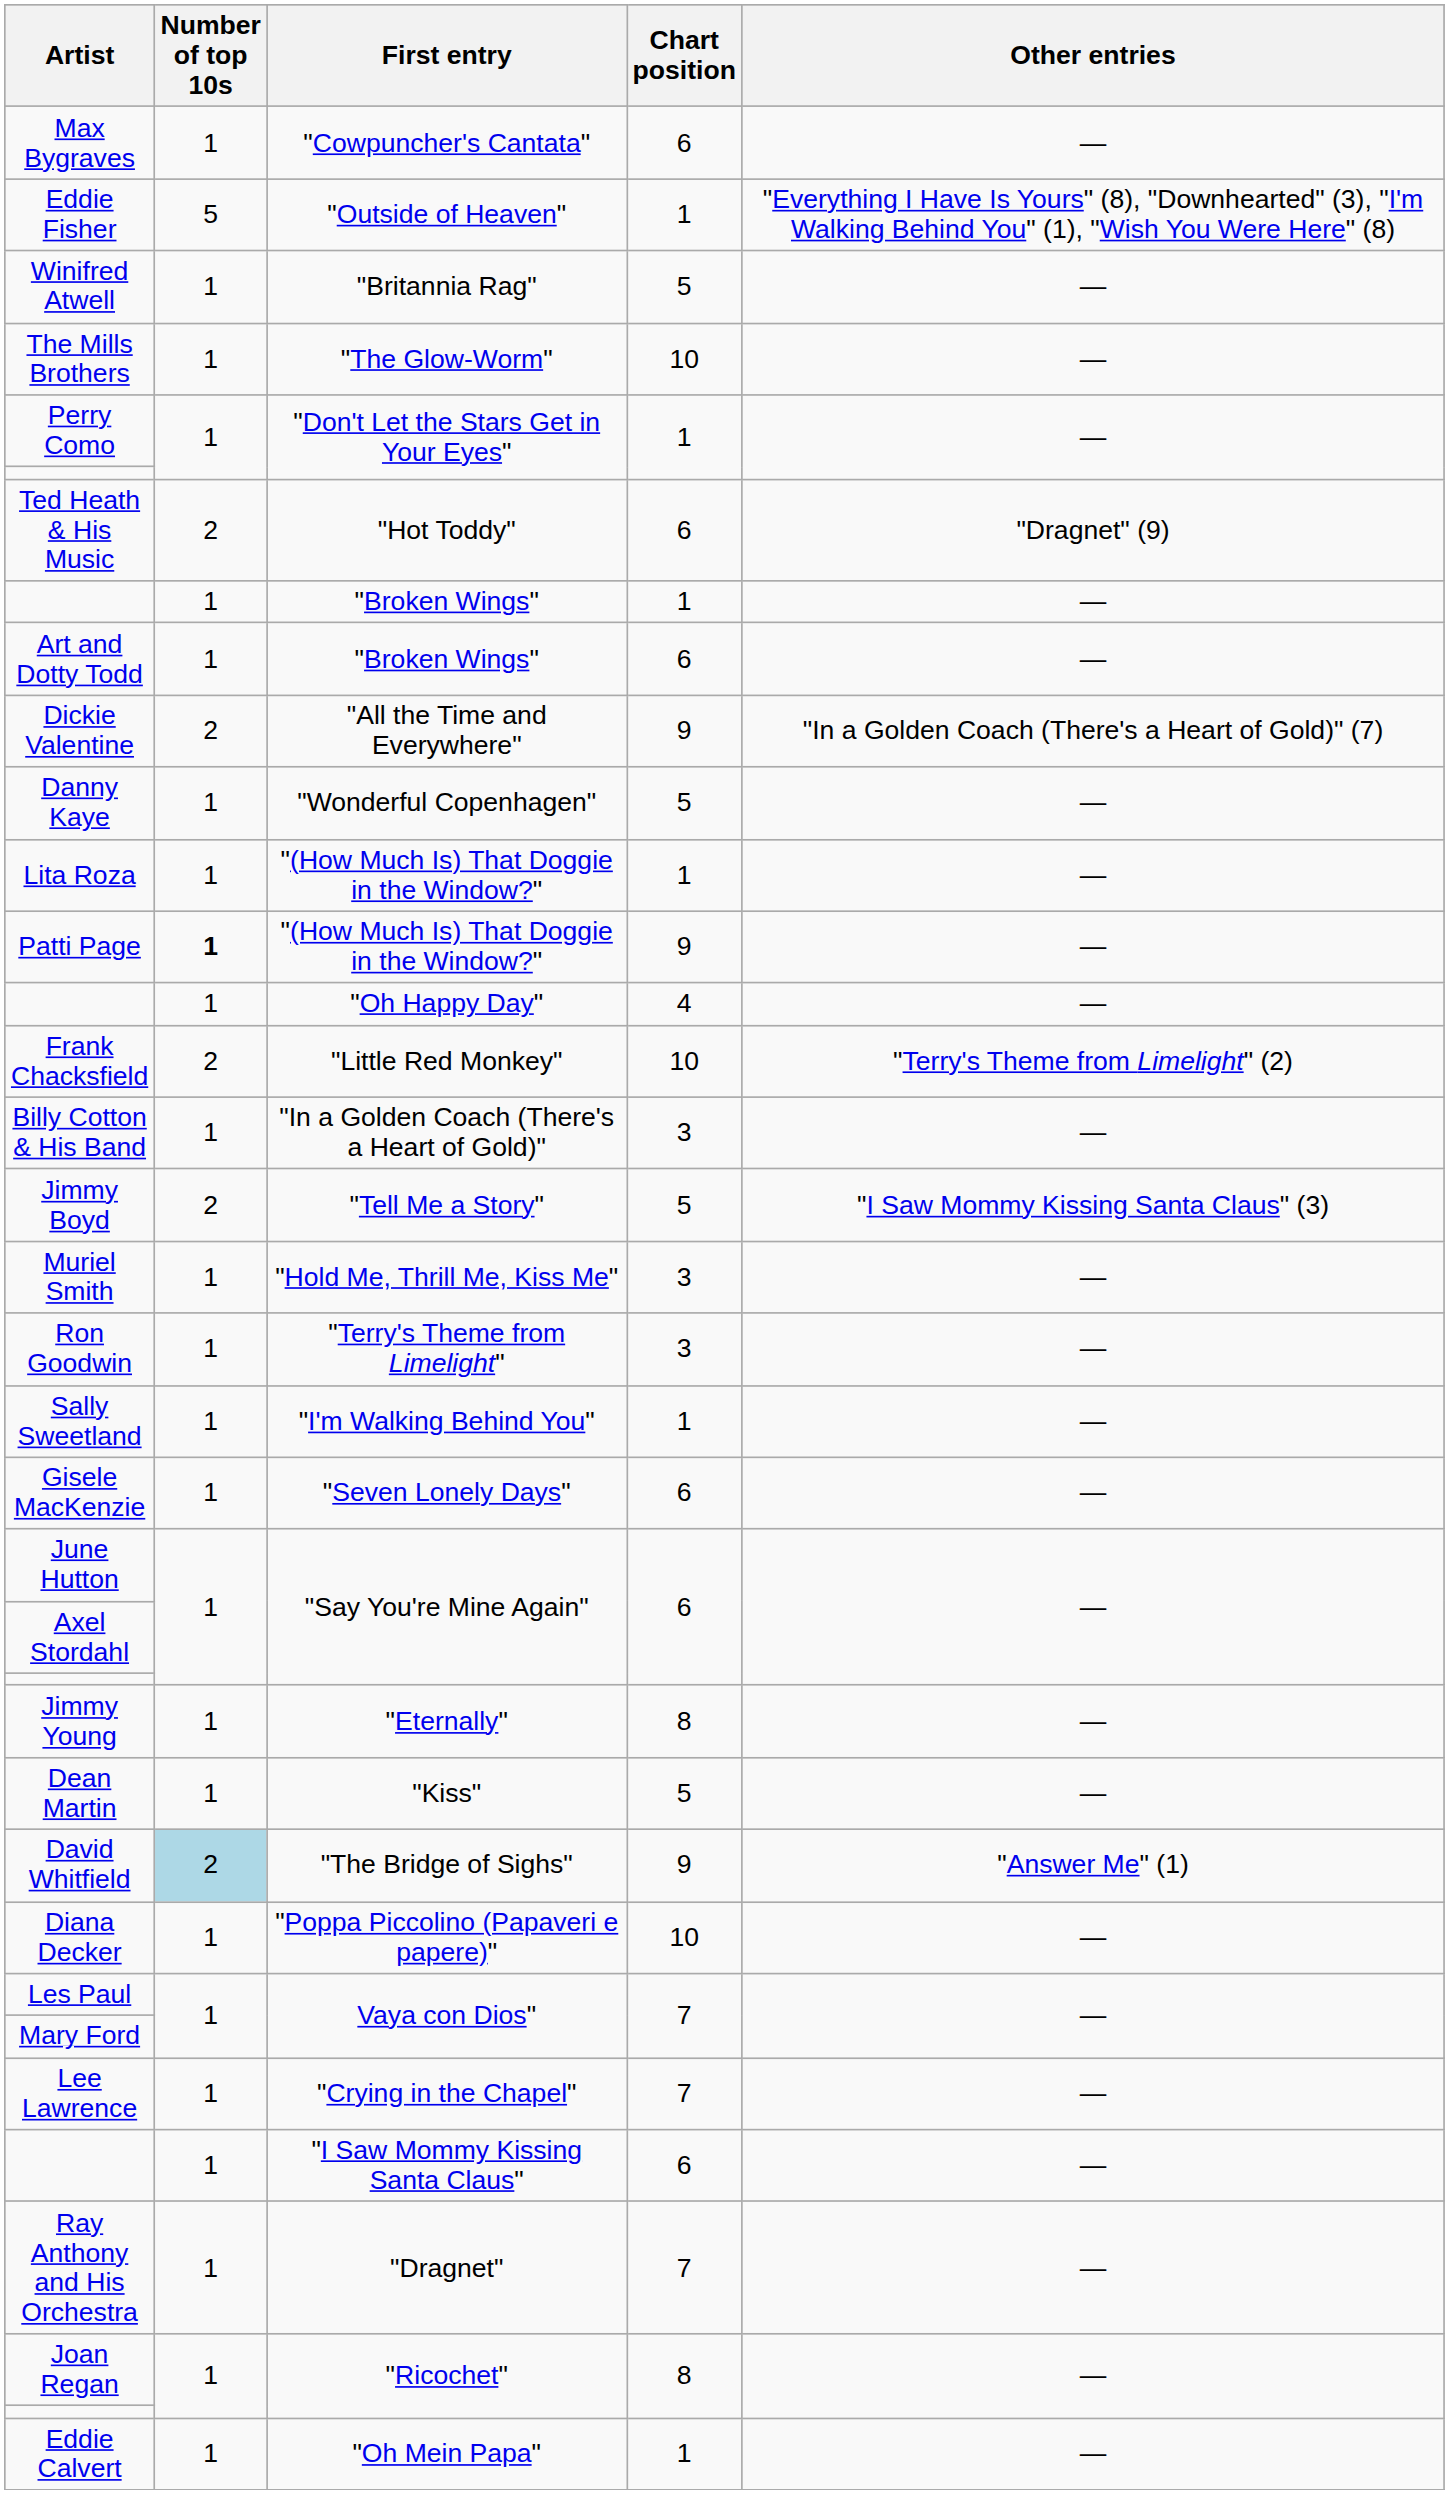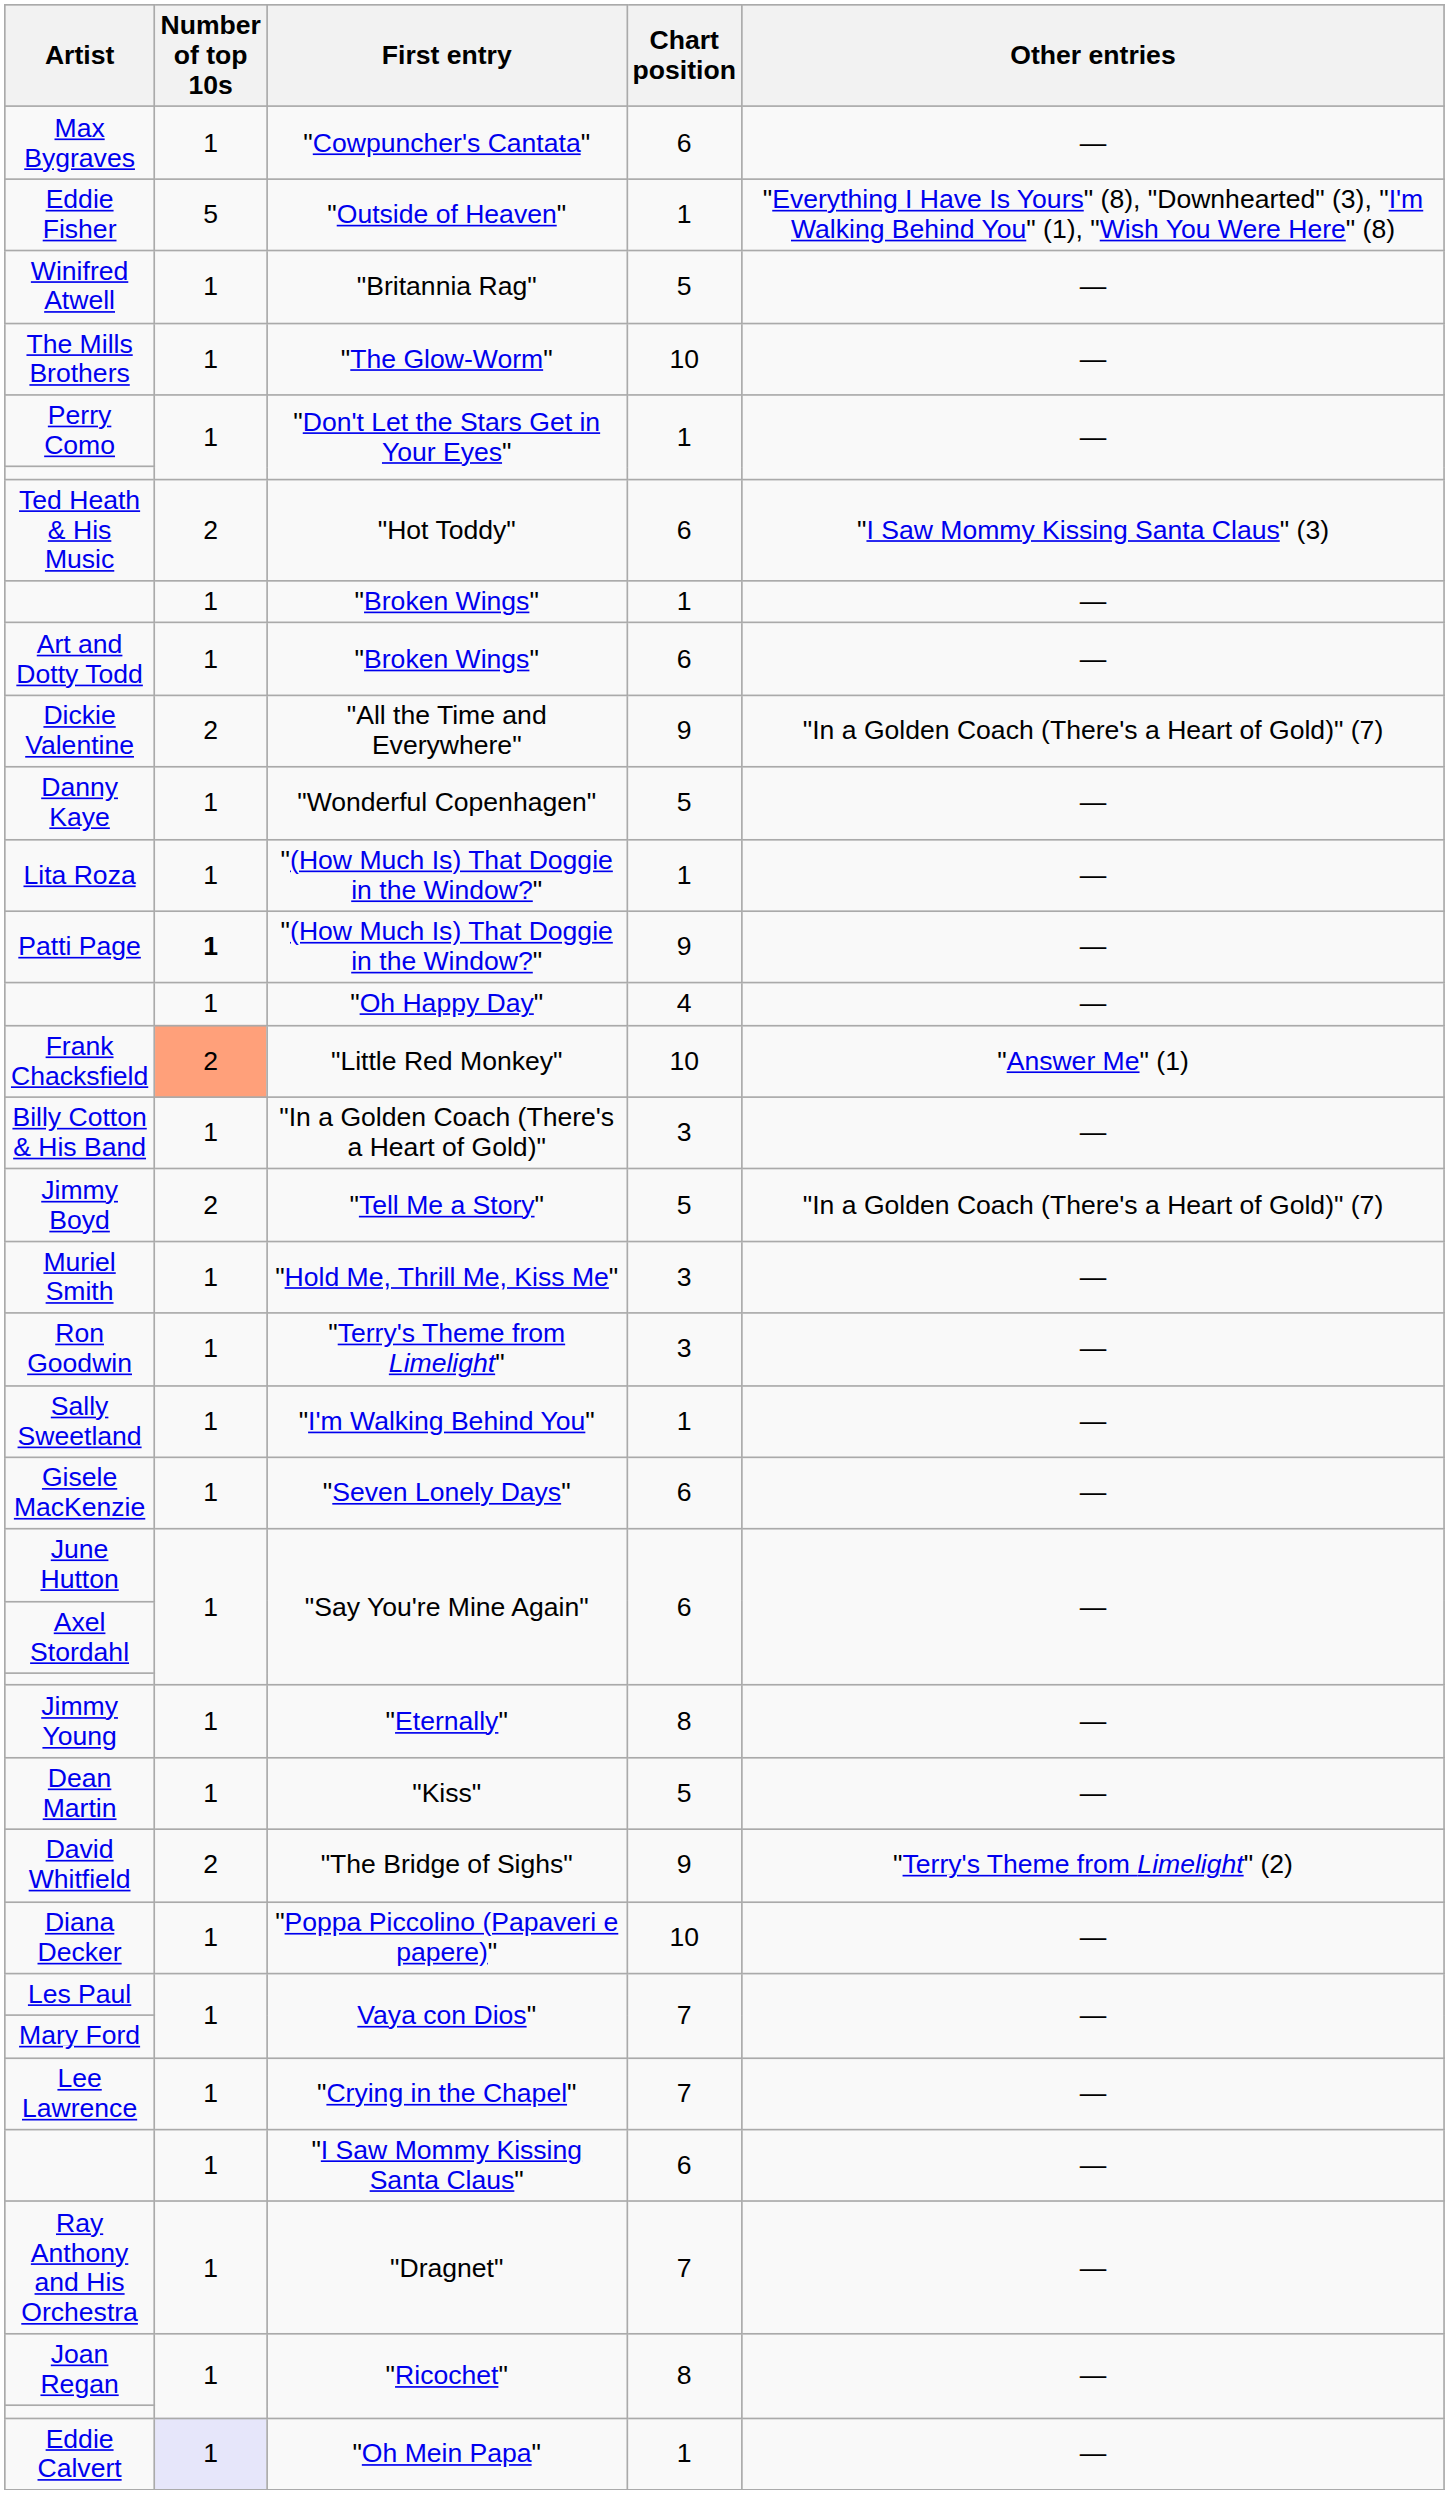 <table class="wikitable sortable mw-collapsible mw-collapsed" style="text-align:center;">
 <tr>
 <th scope="col" style="width:55px;">Artist</th>
 <th scope="col" style="width:55px;" data-sort-type="number">Number of top 10s</th>
 <th scope="col" style="text-align:center;">First entry</th>
 <th scope="col" style="width:55px;" data-sort-type="number">Chart position</th>
 <th scope="col" style="text-align:center;">Other entries</th>
 </tr>
 <tr>
 <td><a href='#'>Max Bygraves</a></td>
 <td>1</td>
 <td>"<a href='#'>Cowpuncher's Cantata</a>" </td>
 <td>6</td>
 <td>—</td>
 </tr>
 <tr>
 <td><a href='#'>Eddie Fisher</a></td>
 <td>5</td>
 <td>"<a href='#'>Outside of Heaven</a>"</td>
 <td>1</td>
 <td>"<a href='#'>Everything I Have Is Yours</a>" (8), "Downhearted" (3), "<a href='#'>I'm Walking Behind You</a>" (1), "<a href='#'>Wish You Were Here</a>" (8)</td>
 </tr>
 <tr>
 <td><a href='#'>Winifred Atwell</a></td>
 <td>1</td>
 <td>"Britannia Rag"</td>
 <td>5</td>
 <td>—</td>
 </tr>
 <tr>
 <td><a href='#'>The Mills Brothers</a></td>
 <td>1</td>
 <td>"<a href='#'>The Glow-Worm</a>"</td>
 <td>10</td>
 <td>—</td>
 </tr>
 <tr>
 <td><a href='#'>Perry Como</a></td>
 <td rowspan="2">1</td>
 <td rowspan="2">"<a href='#'>Don't Let the Stars Get in Your Eyes</a>"</td>
 <td rowspan="2">1</td>
 <td rowspan="2">—</td>
 </tr>
 <tr>
 <td></td>
 </tr>
 <tr>
 <td><a href='#'>Ted Heath & His Music</a></td>
 <td>2</td>
 <td>"Hot Toddy"</td>
 <td>6</td>
-<td>"Dragnet" (9) </td>
+<td>"<a href='#'>I Saw Mommy Kissing Santa Claus</a>" (3)</td>
 </tr>
 <tr>
 <td></td>
 <td>1</td>
 <td>"<a href='#'>Broken Wings</a>"</td>
 <td>1</td>
 <td>—</td>
 </tr>
 <tr>
 <td><a href='#'>Art and Dotty Todd</a></td>
 <td>1</td>
 <td>"<a href='#'>Broken Wings</a>"</td>
 <td>6</td>
 <td>—</td>
 </tr>
 <tr>
 <td><a href='#'>Dickie Valentine</a></td>
 <td>2</td>
 <td>"All the Time and Everywhere"</td>
 <td>9</td>
 <td>"In a Golden Coach (There's a Heart of Gold)" (7)</td>
 </tr>
 <tr>
 <td><a href='#'>Danny Kaye</a></td>
 <td>1</td>
 <td>"Wonderful Copenhagen"</td>
 <td>5</td>
 <td>—</td>
 </tr>
 <tr>
 <td><a href='#'>Lita Roza</a></td>
 <td>1</td>
 <td>"<a href='#'>(How Much Is) That Doggie in the Window?</a>"</td>
 <td>1</td>
 <td>—</td>
 </tr>
 <tr>
 <td><a href='#'>Patti Page</a></td>
 <td><strong>1</strong></td>
 <td>"<a href='#'>(How Much Is) That Doggie in the Window?</a>"</td>
 <td>9</td>
 <td>—</td>
 </tr>
 <tr>
 <td></td>
 <td>1</td>
 <td>"<a href='#'>Oh Happy Day</a>"</td>
 <td>4</td>
 <td>—</td>
 </tr>
 <tr>
 <td><a href='#'>Frank Chacksfield</a></td>
-<td>2</td>
+<td style="background: lightsalmon;">2</td>
 <td>"Little Red Monkey"</td>
 <td>10</td>
-<td>"<a href='#'>Terry's Theme from <em>Limelight</em></a>" (2)</td>
+<td>"<a href='#'>Answer Me</a>" (1)</td>
 </tr>
 <tr>
 <td><a href='#'>Billy Cotton & His Band</a></td>
 <td>1</td>
 <td>"In a Golden Coach (There's a Heart of Gold)"</td>
 <td>3</td>
 <td>—</td>
 </tr>
 <tr>
 <td><a href='#'>Jimmy Boyd</a></td>
 <td>2</td>
 <td>"<a href='#'>Tell Me a Story</a>"</td>
 <td>5</td>
-<td>"<a href='#'>I Saw Mommy Kissing Santa Claus</a>" (3)</td>
+<td>"In a Golden Coach (There's a Heart of Gold)" (7)</td>
 </tr>
 <tr>
 <td><a href='#'>Muriel Smith</a></td>
 <td>1</td>
 <td>"<a href='#'>Hold Me, Thrill Me, Kiss Me</a>"</td>
 <td>3</td>
 <td>—</td>
 </tr>
 <tr>
 <td><a href='#'>Ron Goodwin</a></td>
 <td>1</td>
 <td>"<a href='#'>Terry's Theme from <em>Limelight</em></a>"</td>
 <td>3</td>
 <td>—</td>
 </tr>
 <tr>
 <td><a href='#'>Sally Sweetland</a></td>
 <td>1</td>
 <td>"<a href='#'>I'm Walking Behind You</a>"</td>
 <td>1</td>
 <td>—</td>
 </tr>
 <tr>
 <td><a href='#'>Gisele MacKenzie</a></td>
 <td>1</td>
 <td>"<a href='#'>Seven Lonely Days</a>"</td>
 <td>6</td>
 <td>—</td>
 </tr>
 <tr>
 <td><a href='#'>June Hutton</a></td>
 <td rowspan="3">1</td>
 <td rowspan="3">"Say You're Mine Again"</td>
 <td rowspan="3">6</td>
 <td rowspan="3">—</td>
 </tr>
 <tr>
 <td><a href='#'>Axel Stordahl</a></td>
 </tr>
 <tr>
 <td></td>
 </tr>
 <tr>
 <td><a href='#'>Jimmy Young</a></td>
 <td>1</td>
 <td>"<a href='#'>Eternally</a>"</td>
 <td>8</td>
 <td>—</td>
 </tr>
 <tr>
 <td><a href='#'>Dean Martin</a></td>
 <td>1</td>
 <td>"Kiss"</td>
 <td>5</td>
 <td>—</td>
 </tr>
 <tr>
 <td><a href='#'>David Whitfield</a></td>
-<td style="background: lightblue;">2</td>
+<td>2</td>
 <td>"The Bridge of Sighs"</td>
 <td>9</td>
-<td>"<a href='#'>Answer Me</a>" (1)</td>
+<td>"<a href='#'>Terry's Theme from <em>Limelight</em></a>" (2)</td>
 </tr>
 <tr>
 <td><a href='#'>Diana Decker</a></td>
 <td>1</td>
 <td>"<a href='#'>Poppa Piccolino (Papaveri e papere)</a>"</td>
 <td>10</td>
 <td>—</td>
 </tr>
 <tr>
 <td><a href='#'>Les Paul</a></td>
 <td rowspan="2">1</td>
 <td rowspan="2"><a href='#'>Vaya con Dios</a>"</td>
 <td rowspan="2">7</td>
 <td rowspan="2">—</td>
 </tr>
 <tr>
 <td><a href='#'>Mary Ford</a></td>
 </tr>
 <tr>
 <td><a href='#'>Lee Lawrence</a></td>
 <td>1</td>
 <td>"<a href='#'>Crying in the Chapel</a>"</td>
 <td>7</td>
 <td>—</td>
 </tr>
 <tr>
 <td></td>
 <td>1</td>
 <td>"<a href='#'>I Saw Mommy Kissing Santa Claus</a>"</td>
 <td>6</td>
 <td>—</td>
 </tr>
 <tr>
 <td><a href='#'>Ray Anthony and His Orchestra</a></td>
 <td>1</td>
 <td>"Dragnet"</td>
 <td>7</td>
 <td>—</td>
 </tr>
 <tr>
 <td><a href='#'>Joan Regan</a></td>
 <td rowspan="2">1</td>
 <td rowspan="2">"<a href='#'>Ricochet</a>"</td>
 <td rowspan="2">8</td>
 <td rowspan="2">—</td>
 </tr>
 <tr>
 <td></td>
 </tr>
 <tr>
 <td><a href='#'>Eddie Calvert</a></td>
-<td>1</td>
+<td style="background: lavender;">1</td>
 <td>"<a href='#'>Oh Mein Papa</a>" </td>
 <td>1</td>
 <td>—</td>
 </tr>
 <tr>
 </tr>
 </table>
